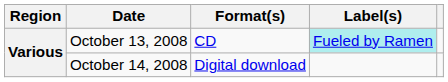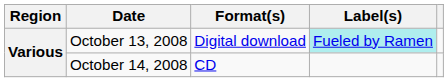 <table class="wikitable plainrowheaders">
 <tr>
 <th scope="col">Region</th>
 <th scope="col">Date</th>
 <th scope="col">Format(s)</th>
 <th scope="col">Label(s)</th>
 <th scope="col"></th>
 </tr>
 <tr>
 <th scope="row" rowspan="2">Various</th>
 <td>October 13, 2008</td>
-<td><a href='#'>CD</a></td>
+<td><a href='#'>Digital download</a></td>
 <td style="background: paleturquoise;"><a href='#'>Fueled by Ramen</a></td>
 <td style="text-align:center;"></td>
 </tr>
 <tr>
 <td>October 14, 2008</td>
-<td><a href='#'>Digital download</a></td>
+<td><a href='#'>CD</a></td>
 <td></td>
 <td style="text-align:center"></td>
 </tr>
 </table>
